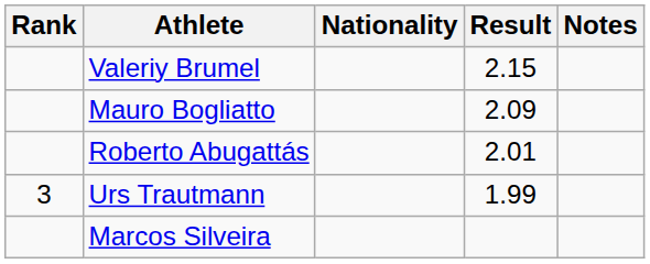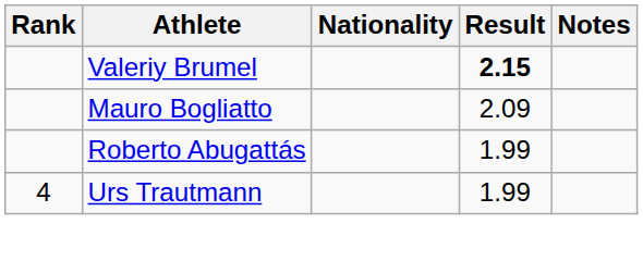 <table class="wikitable sortable" style="text-align:center">
 <tr>
 <th>Rank</th>
 <th>Athlete</th>
 <th>Nationality</th>
 <th>Result</th>
 <th>Notes</th>
 </tr>
 <tr>
 <td></td>
 <td align=left><a href='#'>Valeriy Brumel</a></td>
 <td align=left></td>
-<td>2.15</td>
+<td><strong>2.15</strong></td>
 <td></td>
 </tr>
 <tr>
 <td></td>
 <td align=left><a href='#'>Mauro Bogliatto</a></td>
 <td align=left></td>
 <td>2.09</td>
 <td></td>
 </tr>
 <tr>
 <td></td>
 <td align=left><a href='#'>Roberto Abugattás</a></td>
 <td align=left></td>
-<td>2.01</td>
+<td>1.99</td>
 <td></td>
 </tr>
 <tr>
-<td>3</td>
+<td>4</td>
 <td align=left><a href='#'>Urs Trautmann</a></td>
 <td align=left></td>
 <td>1.99</td>
 <td></td>
 </tr>
-<tr>
-<td></td>
-<td align=left><a href='#'>Marcos Silveira</a></td>
-<td align=left></td>
-<td></td>
-<td></td>
-</tr>
 </table>
